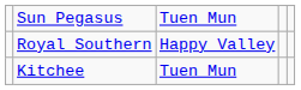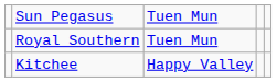 <table class="wikitable sortable">
 <tr>
 <td></td>
 <td><a href='#'>Sun Pegasus</a></td>
 <td><a href='#'>Tuen Mun</a></td>
 <td style="text-align:center;"></td>
 <td></td>
 </tr>
 <tr>
 <td></td>
 <td><a href='#'>Royal Southern</a></td>
-<td><a href='#'>Happy Valley</a></td>
+<td><a href='#'>Tuen Mun</a></td>
 <td style="text-align:center;"></td>
 <td></td>
 </tr>
 <tr>
 <td></td>
 <td><a href='#'>Kitchee</a></td>
-<td><a href='#'>Tuen Mun</a></td>
+<td><a href='#'>Happy Valley</a></td>
 <td style="text-align:center;"></td>
 <td></td>
 </tr>
 </table>
